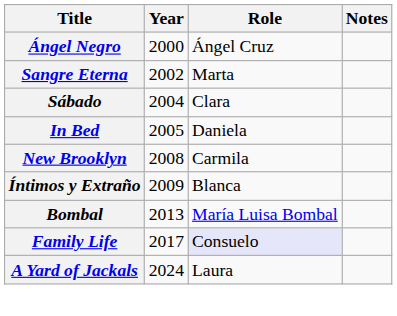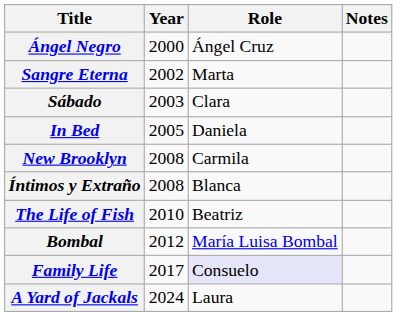 <table class="wikitable plainrowheaders sortable">
 <tr>
 <th scope="col">Title</th>
 <th scope="col">Year</th>
 <th scope="col">Role</th>
 <th scope="col" class="unsortable">Notes</th>
 </tr>
 <tr>
 <th scope="row"><em><a href='#'>Ángel Negro</a></em></th>
 <td>2000</td>
 <td>Ángel Cruz</td>
 <td></td>
 </tr>
 <tr>
 <th scope="row"><em><a href='#'>Sangre Eterna</a></em></th>
 <td>2002</td>
 <td>Marta</td>
 <td></td>
 </tr>
 <tr>
 <th scope="row"><em>Sábado</em></th>
-<td>2004</td>
+<td>2003</td>
 <td>Clara</td>
 <td></td>
 </tr>
 <tr>
 <th scope="row"><em><a href='#'>In Bed</a></em></th>
 <td>2005</td>
 <td>Daniela</td>
 <td></td>
 </tr>
 <tr>
 <th scope="row"><em><a href='#'>New Brooklyn</a></em></th>
 <td>2008</td>
 <td>Carmila</td>
 <td></td>
 </tr>
 <tr>
 <th scope="row"><em>Íntimos y Extraño</em></th>
-<td>2009</td>
+<td>2008</td>
 <td>Blanca</td>
 <td></td>
 </tr>
 <tr>
+<th scope="row"><em><a href='#'>The Life of Fish</a></em></th>
+<td>2010</td>
+<td>Beatriz</td>
+<td></td>
+</tr>
+<tr>
 <th scope="row"><em>Bombal</em></th>
-<td>2013</td>
+<td>2012</td>
 <td><a href='#'>María Luisa Bombal</a></td>
 <td></td>
 </tr>
 <tr>
 <th scope="row"><em><a href='#'>Family Life</a></em></th>
 <td>2017</td>
 <td style="background: lavender;">Consuelo</td>
 <td></td>
 </tr>
 <tr>
 <th scope="row"><em><a href='#'>A Yard of Jackals</a></em></th>
 <td>2024</td>
 <td>Laura</td>
 <td></td>
 </tr>
 </table>
